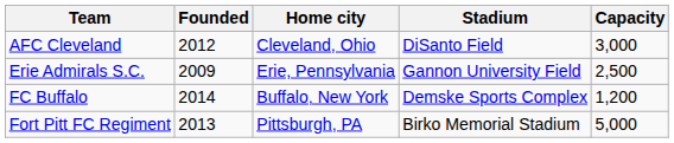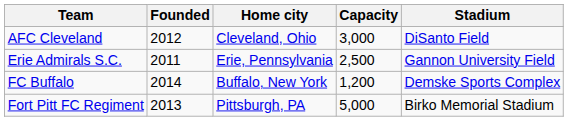 <table class="wikitable sortable collapsible collapsed">
 <tr>
 <th>Team</th>
 <th>Founded</th>
 <th>Home city</th>
+<th>Capacity</th>
 <th>Stadium</th>
-<th>Capacity</th>
 </tr>
 <tr>
 <td><a href='#'>AFC Cleveland</a></td>
 <td>2012</td>
 <td><a href='#'>Cleveland, Ohio</a></td>
+<td>3,000</td>
 <td><a href='#'>DiSanto Field</a></td>
-<td>3,000</td>
 </tr>
 <tr>
 <td><a href='#'>Erie Admirals S.C.</a></td>
-<td>2009</td>
+<td>2011</td>
 <td><a href='#'>Erie, Pennsylvania</a></td>
+<td>2,500</td>
 <td><a href='#'>Gannon University Field</a></td>
-<td>2,500</td>
 </tr>
 <tr>
 <td><a href='#'>FC Buffalo</a></td>
 <td>2014</td>
 <td><a href='#'>Buffalo, New York</a></td>
+<td>1,200</td>
 <td><a href='#'>Demske Sports Complex</a></td>
-<td>1,200</td>
 </tr>
 <tr>
 <td><a href='#'>Fort Pitt FC Regiment</a></td>
 <td>2013</td>
 <td><a href='#'>Pittsburgh, PA</a></td>
+<td>5,000</td>
 <td>Birko Memorial Stadium</td>
-<td>5,000</td>
 </tr>
 </table>
